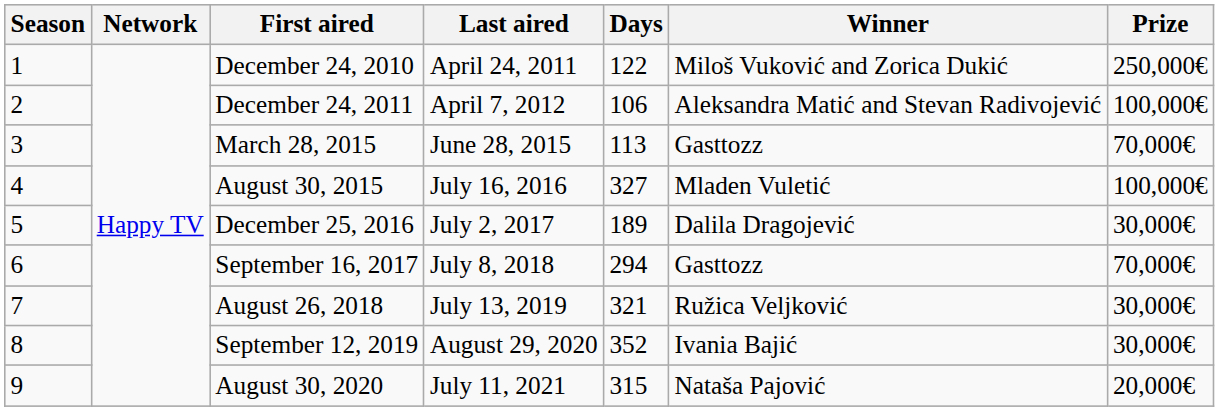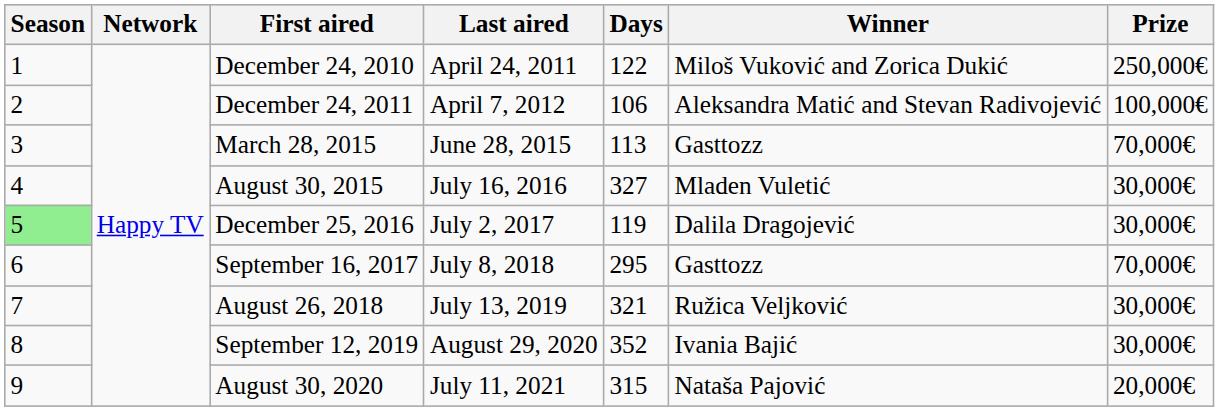 <table class="wikitable">
 <tr>
 <th>Season</th>
 <th>Network</th>
 <th>First aired</th>
 <th>Last aired</th>
 <th>Days</th>
 <th>Winner</th>
 <th>Prize</th>
 </tr>
 <tr>
 <td>1</td>
 <td rowspan="9"><a href='#'>Happy TV</a></td>
 <td>December 24, 2010</td>
 <td>April 24, 2011</td>
 <td>122</td>
 <td>Miloš Vuković and Zorica Dukić</td>
 <td>250,000€</td>
 </tr>
 <tr>
 <td>2</td>
 <td>December 24, 2011</td>
 <td>April 7, 2012</td>
 <td>106</td>
 <td>Aleksandra Matić and Stevan Radivojević</td>
 <td>100,000€</td>
 </tr>
 <tr>
 <td>3</td>
 <td>March 28, 2015</td>
 <td>June 28, 2015</td>
 <td>113</td>
 <td>Gasttozz</td>
 <td>70,000€</td>
 </tr>
 <tr>
 <td>4</td>
 <td>August 30, 2015</td>
 <td>July 16, 2016</td>
 <td>327</td>
 <td>Mladen Vuletić</td>
-<td>100,000€</td>
+<td>30,000€</td>
 </tr>
 <tr>
-<td>5</td>
+<td style="background: lightgreen;">5</td>
 <td>December 25, 2016</td>
 <td>July 2, 2017</td>
-<td>189</td>
+<td>119</td>
 <td>Dalila Dragojević</td>
 <td>30,000€</td>
 </tr>
 <tr>
 <td>6</td>
 <td>September 16, 2017</td>
 <td>July 8, 2018</td>
-<td>294</td>
+<td>295</td>
 <td>Gasttozz</td>
 <td>70,000€</td>
 </tr>
 <tr>
 <td>7</td>
 <td>August 26, 2018</td>
 <td>July 13, 2019</td>
 <td>321</td>
 <td>Ružica Veljković</td>
 <td>30,000€</td>
 </tr>
 <tr>
 <td>8</td>
 <td>September 12, 2019</td>
 <td>August 29, 2020</td>
 <td>352</td>
 <td>Ivania Bajić</td>
 <td>30,000€</td>
 </tr>
 <tr>
 <td>9</td>
 <td>August 30, 2020</td>
 <td>July 11, 2021</td>
 <td>315</td>
 <td>Nataša Pajović</td>
 <td>20,000€</td>
 </tr>
 </table>
